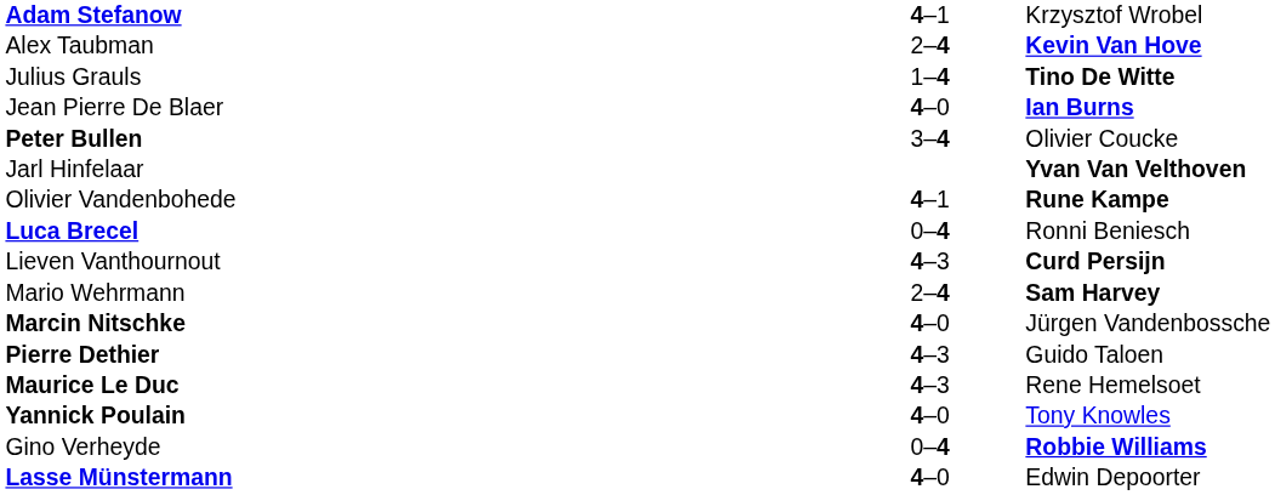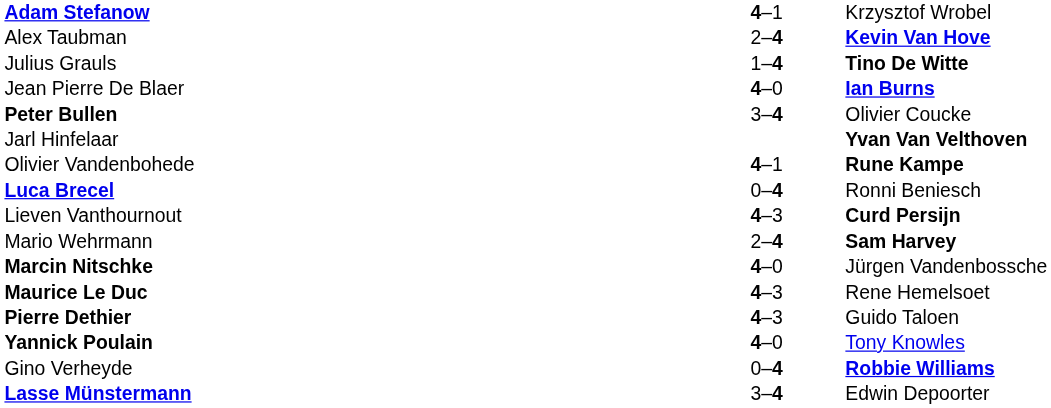 <table width="100%" cellspacing="1">
 <tr>
 <th width=45%></th>
 <th width=10%></th>
 <th width=45%></th>
 </tr>
 <tr>
 <td> <strong><a href='#'>Adam Stefanow</a></strong></td>
 <td align="center"><strong>4</strong>–1</td>
 <td> Krzysztof Wrobel</td>
 </tr>
 <tr>
 <td> Alex Taubman</td>
 <td align="center">2–<strong>4</strong></td>
 <td> <strong><a href='#'>Kevin Van Hove</a></strong></td>
 </tr>
 <tr>
 <td> Julius Grauls</td>
 <td align="center">1–<strong>4</strong></td>
 <td> <strong>Tino De Witte</strong></td>
 </tr>
 <tr>
 <td> Jean Pierre De Blaer</td>
 <td align="center"><strong>4</strong>–0</td>
 <td> <strong><a href='#'>Ian Burns</a></strong></td>
 </tr>
 <tr>
 <td> <strong>Peter Bullen</strong></td>
 <td align="center">3–<strong>4</strong></td>
 <td> Olivier Coucke</td>
 </tr>
 <tr>
 <td> Jarl Hinfelaar</td>
 <td align="center"></td>
 <td> <strong>Yvan Van Velthoven</strong></td>
 </tr>
 <tr>
 <td> Olivier Vandenbohede</td>
 <td align="center"><strong>4</strong>–1</td>
 <td> <strong>Rune Kampe</strong></td>
 </tr>
 <tr>
 <td> <strong><a href='#'>Luca Brecel</a></strong></td>
 <td align="center">0–<strong>4</strong></td>
 <td> Ronni Beniesch</td>
 </tr>
 <tr>
 <td> Lieven Vanthournout</td>
 <td align="center"><strong>4</strong>–3</td>
 <td> <strong>Curd Persijn</strong></td>
 </tr>
 <tr>
 <td> Mario Wehrmann</td>
 <td align="center">2–<strong>4</strong></td>
 <td> <strong>Sam Harvey</strong></td>
 </tr>
 <tr>
 <td> <strong>Marcin Nitschke</strong></td>
 <td align="center"><strong>4</strong>–0</td>
 <td> Jürgen Vandenbossche</td>
 </tr>
 <tr>
+<td> <strong>Maurice Le Duc</strong></td>
+<td align="center"><strong>4</strong>–3</td>
+<td> Rene Hemelsoet</td>
+</tr>
+<tr>
 <td> <strong>Pierre Dethier</strong></td>
 <td align="center"><strong>4</strong>–3</td>
 <td> Guido Taloen</td>
-</tr>
-<tr>
-<td> <strong>Maurice Le Duc</strong></td>
-<td align="center"><strong>4</strong>–3</td>
-<td> Rene Hemelsoet</td>
 </tr>
 <tr>
 <td> <strong>Yannick Poulain</strong></td>
 <td align="center"><strong>4</strong>–0</td>
 <td> <a href='#'>Tony Knowles</a></td>
 </tr>
 <tr>
 <td> Gino Verheyde</td>
 <td align="center">0–<strong>4</strong></td>
 <td> <strong><a href='#'>Robbie Williams</a></strong></td>
 </tr>
 <tr>
 <td> <strong><a href='#'>Lasse Münstermann</a></strong></td>
-<td align="center"><strong>4</strong>–0</td>
+<td align="center">3–<strong>4</strong></td>
 <td> Edwin Depoorter</td>
 </tr>
 </table>
